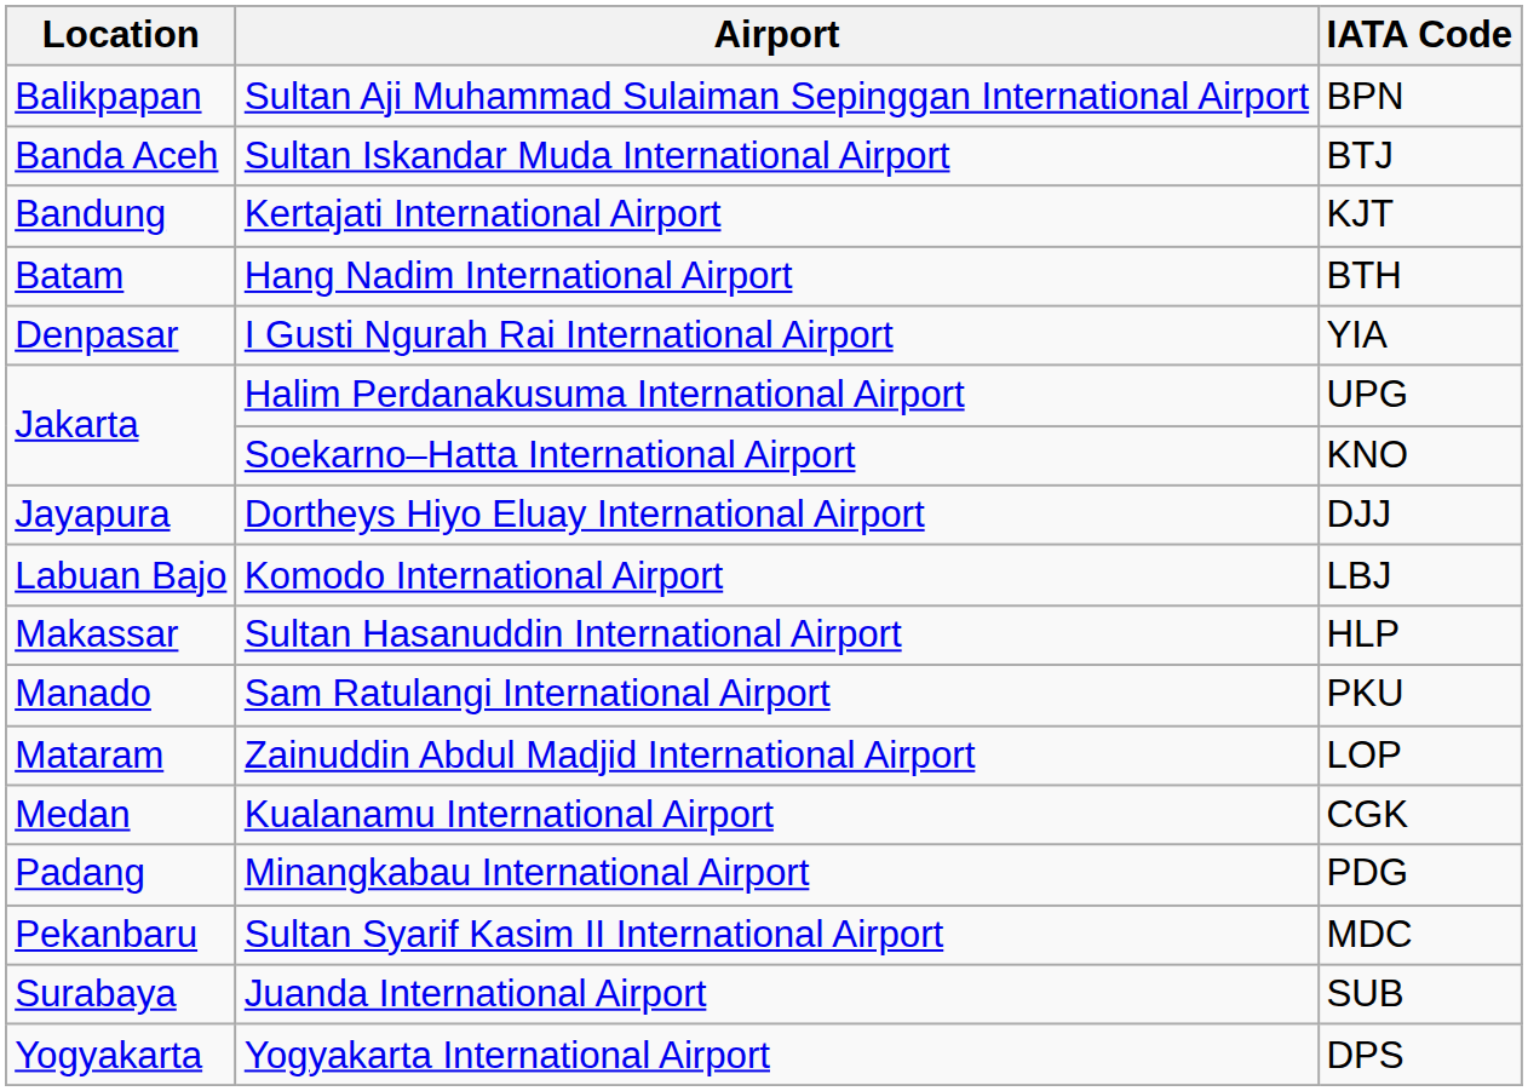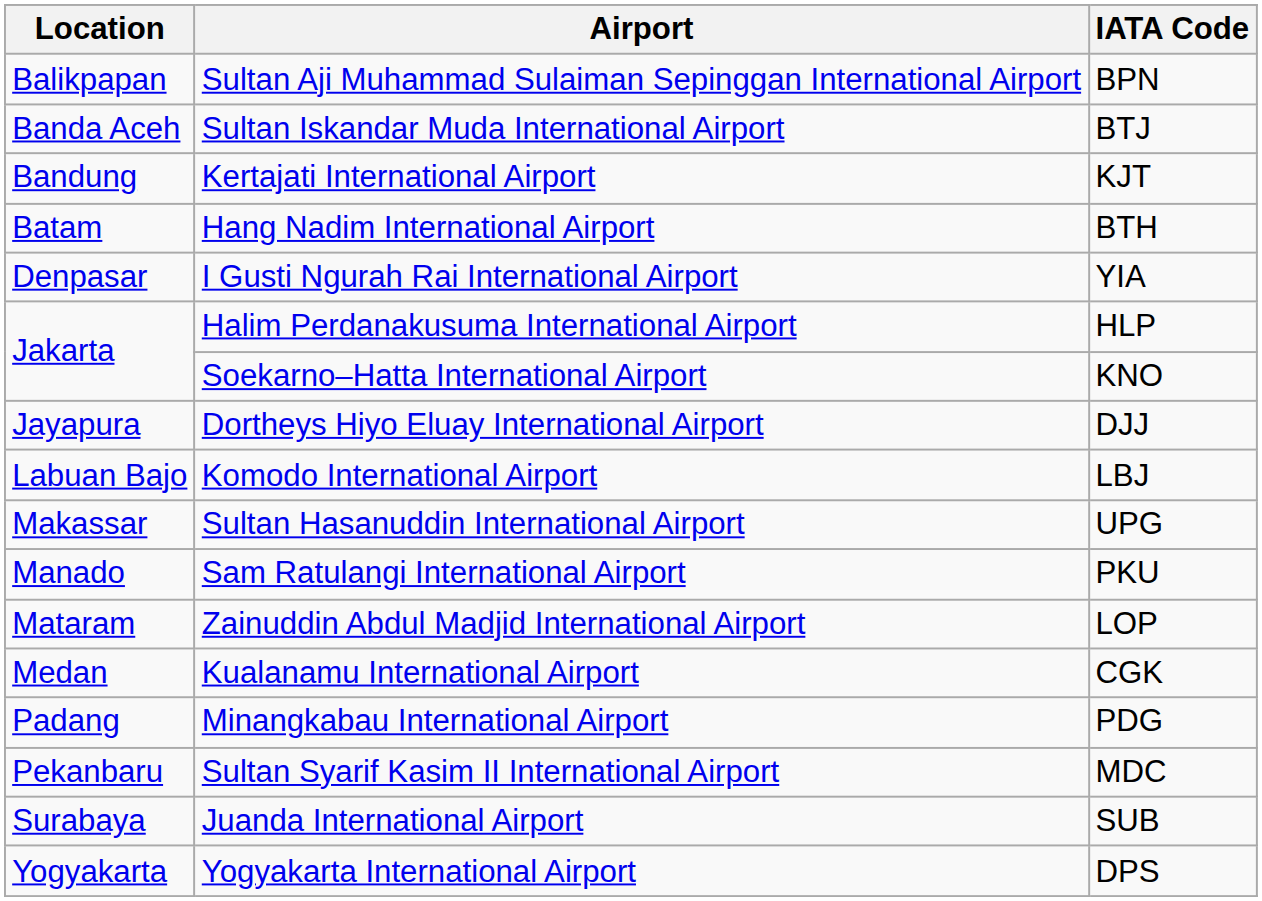 <table class="wikitable">
 <tr>
 <th>Location</th>
 <th>Airport</th>
 <th>IATA Code</th>
 </tr>
 <tr>
 <td><a href='#'>Balikpapan</a></td>
 <td><a href='#'>Sultan Aji Muhammad Sulaiman Sepinggan International Airport</a></td>
 <td>BPN</td>
 </tr>
 <tr>
 <td><a href='#'>Banda Aceh</a></td>
 <td><a href='#'>Sultan Iskandar Muda International Airport</a></td>
 <td>BTJ</td>
 </tr>
 <tr>
 <td><a href='#'>Bandung</a></td>
 <td><a href='#'>Kertajati International Airport</a></td>
 <td>KJT</td>
 </tr>
 <tr>
 <td><a href='#'>Batam</a></td>
 <td><a href='#'>Hang Nadim International Airport</a></td>
 <td>BTH</td>
 </tr>
 <tr>
 <td><a href='#'>Denpasar</a></td>
 <td><a href='#'>I Gusti Ngurah Rai International Airport</a></td>
 <td>YIA</td>
 </tr>
 <tr>
 <td rowspan=2><a href='#'>Jakarta</a></td>
 <td><a href='#'>Halim Perdanakusuma International Airport</a></td>
-<td>UPG</td>
+<td>HLP</td>
 </tr>
 <tr>
 <td><a href='#'>Soekarno–Hatta International Airport</a></td>
 <td>KNO</td>
 </tr>
 <tr>
 <td><a href='#'>Jayapura</a></td>
 <td><a href='#'>Dortheys Hiyo Eluay International Airport</a></td>
 <td>DJJ</td>
 </tr>
 <tr>
 <td><a href='#'>Labuan Bajo</a></td>
 <td><a href='#'>Komodo International Airport</a></td>
 <td>LBJ</td>
 </tr>
 <tr>
 <td><a href='#'>Makassar</a></td>
 <td><a href='#'>Sultan Hasanuddin International Airport</a></td>
-<td>HLP</td>
+<td>UPG</td>
 </tr>
 <tr>
 <td><a href='#'>Manado</a></td>
 <td><a href='#'>Sam Ratulangi International Airport</a></td>
 <td>PKU</td>
 </tr>
 <tr>
 <td><a href='#'>Mataram</a></td>
 <td><a href='#'>Zainuddin Abdul Madjid International Airport</a></td>
 <td>LOP</td>
 </tr>
 <tr>
 <td><a href='#'>Medan</a></td>
 <td><a href='#'>Kualanamu International Airport</a></td>
 <td>CGK</td>
 </tr>
 <tr>
 <td><a href='#'>Padang</a></td>
 <td><a href='#'>Minangkabau International Airport</a></td>
 <td>PDG</td>
 </tr>
 <tr>
 <td><a href='#'>Pekanbaru</a></td>
 <td><a href='#'>Sultan Syarif Kasim II International Airport</a></td>
 <td>MDC</td>
 </tr>
 <tr>
 <td><a href='#'>Surabaya</a></td>
 <td><a href='#'>Juanda International Airport</a></td>
 <td>SUB</td>
 </tr>
 <tr>
 <td><a href='#'>Yogyakarta</a></td>
 <td><a href='#'>Yogyakarta International Airport</a></td>
 <td>DPS</td>
 </tr>
 </table>
